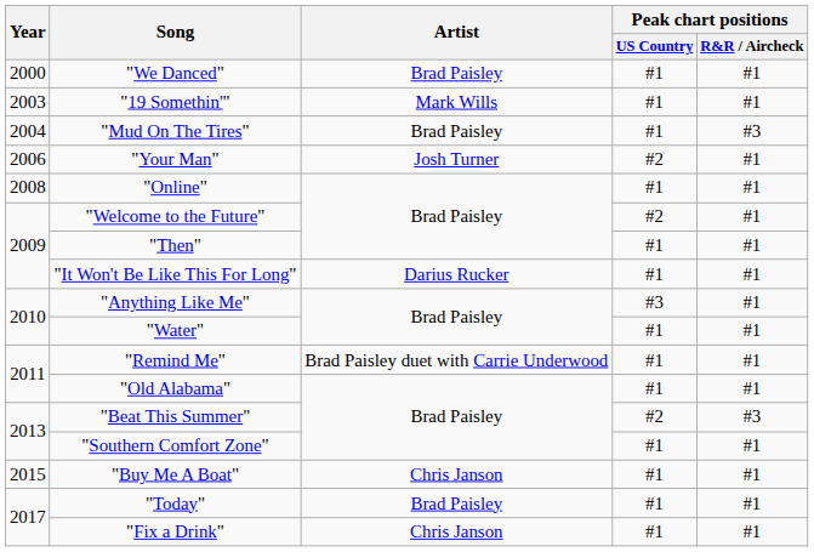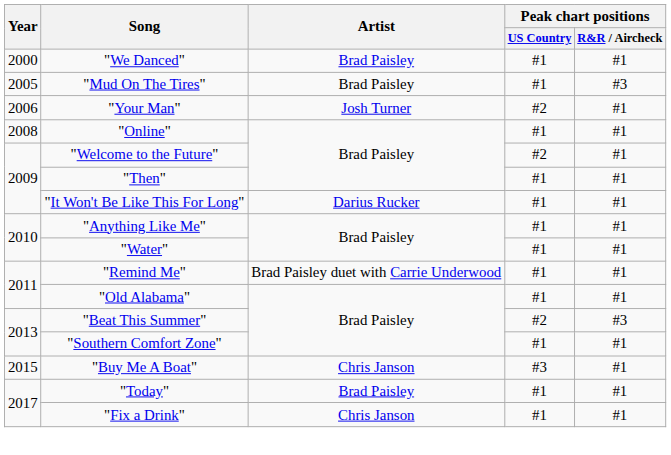 <table class="wikitable" style="text-align:center;">
 <tr>
 <th rowspan="2">Year</th>
 <th rowspan="2">Song</th>
 <th rowspan="2">Artist</th>
 <th colspan="2">Peak chart positions</th>
 </tr>
 <tr style="font-size:smaller;">
 <th><a href='#'>US Country</a></th>
 <th><a href='#'>R&R</a> / Aircheck</th>
 </tr>
 <tr>
 <td>2000</td>
 <td>"<a href='#'>We Danced</a>"</td>
 <td><a href='#'>Brad Paisley</a></td>
 <td>#1</td>
 <td>#1</td>
 </tr>
 <tr>
-<td>2003</td>
-<td>"<a href='#'>19 Somethin'</a>"</td>
-<td><a href='#'>Mark Wills</a></td>
-<td>#1</td>
-<td>#1</td>
-</tr>
-<tr>
-<td>2004</td>
+<td>2005</td>
 <td>"<a href='#'>Mud On The Tires</a>"</td>
 <td>Brad Paisley</td>
 <td>#1</td>
 <td>#3</td>
 </tr>
 <tr>
 <td>2006</td>
 <td>"<a href='#'>Your Man</a>"</td>
 <td><a href='#'>Josh Turner</a></td>
 <td>#2</td>
 <td>#1</td>
 </tr>
 <tr>
 <td>2008</td>
 <td>"<a href='#'>Online</a>"</td>
 <td rowspan="3">Brad Paisley</td>
 <td>#1</td>
 <td>#1</td>
 </tr>
 <tr>
 <td rowspan ="3">2009</td>
 <td>"<a href='#'>Welcome to the Future</a>"</td>
 <td>#2</td>
 <td>#1</td>
 </tr>
 <tr>
 <td>"<a href='#'>Then</a>"</td>
 <td>#1</td>
 <td>#1</td>
 </tr>
 <tr>
 <td>"<a href='#'>It Won't Be Like This For Long</a>"</td>
 <td><a href='#'>Darius Rucker</a></td>
 <td>#1</td>
 <td>#1</td>
 </tr>
 <tr>
 <td rowspan ="2">2010</td>
 <td>"<a href='#'>Anything Like Me</a>"</td>
 <td rowspan="2">Brad Paisley</td>
-<td>#3</td>
+<td>#1</td>
 <td>#1</td>
 </tr>
 <tr>
 <td>"<a href='#'>Water</a>"</td>
 <td>#1</td>
 <td>#1</td>
 </tr>
 <tr>
 <td rowspan = "2">2011</td>
 <td>"<a href='#'>Remind Me</a>"</td>
 <td>Brad Paisley duet with <a href='#'>Carrie Underwood</a></td>
 <td>#1</td>
 <td>#1</td>
 </tr>
 <tr>
 <td>"<a href='#'>Old Alabama</a>"</td>
 <td rowspan="3">Brad Paisley</td>
 <td>#1</td>
 <td>#1</td>
 </tr>
 <tr>
 <td rowspan ="2">2013</td>
 <td>"<a href='#'>Beat This Summer</a>"</td>
 <td>#2</td>
 <td>#3</td>
 </tr>
 <tr>
 <td>"<a href='#'>Southern Comfort Zone</a>"</td>
 <td>#1</td>
 <td>#1</td>
 </tr>
 <tr>
 <td rowspan ="1">2015</td>
 <td>"<a href='#'>Buy Me A Boat</a>"</td>
 <td><a href='#'>Chris Janson</a></td>
-<td>#1</td>
+<td>#3</td>
 <td>#1</td>
 </tr>
 <tr>
 <td rowspan = "2">2017</td>
 <td>"<a href='#'>Today</a>"</td>
 <td><a href='#'>Brad Paisley</a></td>
 <td>#1</td>
 <td>#1</td>
 </tr>
 <tr>
 <td>"<a href='#'>Fix a Drink</a>"</td>
 <td><a href='#'>Chris Janson</a></td>
 <td>#1</td>
 <td>#1</td>
 </tr>
 </table>
